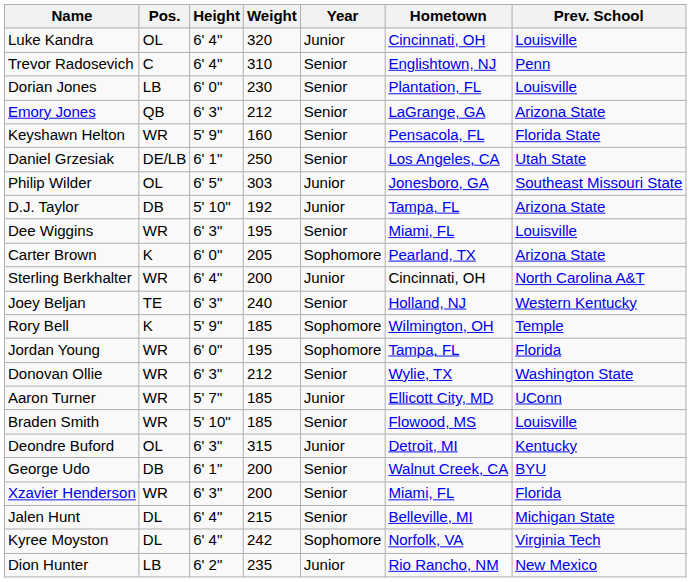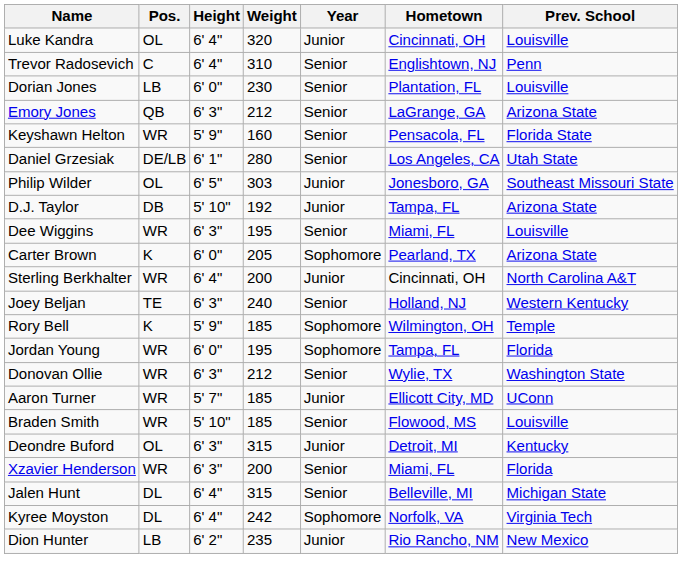 <table class="wikitable sortable">
 <tr>
 <th>Name</th>
 <th>Pos.</th>
 <th>Height</th>
 <th>Weight</th>
 <th>Year</th>
 <th>Hometown</th>
 <th class="unsortable">Prev. School</th>
 </tr>
 <tr>
 <td>Luke Kandra</td>
 <td>OL</td>
 <td>6' 4"</td>
 <td>320</td>
 <td> Junior</td>
 <td><a href='#'>Cincinnati, OH</a></td>
 <td><a href='#'>Louisville</a></td>
 </tr>
 <tr>
 <td>Trevor Radosevich</td>
 <td>C</td>
 <td>6' 4"</td>
 <td>310</td>
 <td> Senior</td>
 <td><a href='#'>Englishtown, NJ</a></td>
 <td><a href='#'>Penn</a></td>
 </tr>
 <tr>
 <td>Dorian Jones</td>
 <td>LB</td>
 <td>6' 0"</td>
 <td>230</td>
 <td>Senior</td>
 <td><a href='#'>Plantation, FL</a></td>
 <td><a href='#'>Louisville</a></td>
 </tr>
 <tr>
 <td><a href='#'>Emory Jones</a></td>
 <td>QB</td>
 <td>6' 3"</td>
 <td>212</td>
 <td> Senior</td>
 <td><a href='#'>LaGrange, GA</a></td>
 <td><a href='#'>Arizona State</a></td>
 </tr>
 <tr>
 <td>Keyshawn Helton</td>
 <td>WR</td>
 <td>5' 9"</td>
 <td>160</td>
 <td>Senior</td>
 <td><a href='#'>Pensacola, FL</a></td>
 <td><a href='#'>Florida State</a></td>
 </tr>
 <tr>
 <td>Daniel Grzesiak</td>
 <td>DE/LB</td>
 <td>6' 1"</td>
-<td>250</td>
+<td>280</td>
 <td> Senior</td>
 <td><a href='#'>Los Angeles, CA</a></td>
 <td><a href='#'>Utah State</a></td>
 </tr>
 <tr>
 <td>Philip Wilder</td>
 <td>OL</td>
 <td>6' 5"</td>
 <td>303</td>
 <td> Junior</td>
 <td><a href='#'>Jonesboro, GA</a></td>
 <td><a href='#'>Southeast Missouri State</a></td>
 </tr>
 <tr>
 <td>D.J. Taylor</td>
 <td>DB</td>
 <td>5' 10"</td>
 <td>192</td>
 <td> Junior</td>
 <td><a href='#'>Tampa, FL</a></td>
 <td><a href='#'>Arizona State</a></td>
 </tr>
 <tr>
 <td>Dee Wiggins</td>
 <td>WR</td>
 <td>6' 3"</td>
 <td>195</td>
 <td> Senior</td>
 <td><a href='#'>Miami, FL</a></td>
 <td><a href='#'>Louisville</a></td>
 </tr>
 <tr>
 <td>Carter Brown</td>
 <td>K</td>
 <td>6' 0"</td>
 <td>205</td>
 <td>Sophomore</td>
 <td><a href='#'>Pearland, TX</a></td>
 <td><a href='#'>Arizona State</a></td>
 </tr>
 <tr>
 <td>Sterling Berkhalter</td>
 <td>WR</td>
 <td>6' 4"</td>
 <td>200</td>
 <td>Junior</td>
 <td>Cincinnati, OH</td>
 <td><a href='#'>North Carolina A&T</a></td>
 </tr>
 <tr>
 <td>Joey Beljan</td>
 <td>TE</td>
 <td>6' 3"</td>
 <td>240</td>
 <td> Senior</td>
 <td><a href='#'>Holland, NJ</a></td>
 <td><a href='#'>Western Kentucky</a></td>
 </tr>
 <tr>
 <td>Rory Bell</td>
 <td>K</td>
 <td>5' 9"</td>
 <td>185</td>
 <td>Sophomore</td>
 <td><a href='#'>Wilmington, OH</a></td>
 <td><a href='#'>Temple</a></td>
 </tr>
 <tr>
 <td>Jordan Young</td>
 <td>WR</td>
 <td>6' 0"</td>
 <td>195</td>
 <td> Sophomore</td>
 <td><a href='#'>Tampa, FL</a></td>
 <td><a href='#'>Florida</a></td>
 </tr>
 <tr>
 <td>Donovan Ollie</td>
 <td>WR</td>
 <td>6' 3"</td>
 <td>212</td>
 <td> Senior</td>
 <td><a href='#'>Wylie, TX</a></td>
 <td><a href='#'>Washington State</a></td>
 </tr>
 <tr>
 <td>Aaron Turner</td>
 <td>WR</td>
 <td>5' 7"</td>
 <td>185</td>
 <td>Junior</td>
 <td><a href='#'>Ellicott City, MD</a></td>
 <td><a href='#'>UConn</a></td>
 </tr>
 <tr>
 <td>Braden Smith</td>
 <td>WR</td>
 <td>5' 10"</td>
 <td>185</td>
 <td> Senior</td>
 <td><a href='#'>Flowood, MS</a></td>
 <td><a href='#'>Louisville</a></td>
 </tr>
 <tr>
 <td>Deondre Buford</td>
 <td>OL</td>
 <td>6' 3"</td>
 <td>315</td>
 <td> Junior</td>
 <td><a href='#'>Detroit, MI</a></td>
 <td><a href='#'>Kentucky</a></td>
 </tr>
 <tr>
-<td>George Udo</td>
-<td>DB</td>
-<td>6' 1"</td>
-<td>200</td>
-<td>Senior</td>
-<td><a href='#'>Walnut Creek, CA</a></td>
-<td><a href='#'>BYU</a></td>
-</tr>
-<tr>
 <td><a href='#'>Xzavier Henderson</a></td>
 <td>WR</td>
 <td>6' 3"</td>
 <td>200</td>
 <td>Senior</td>
 <td><a href='#'>Miami, FL</a></td>
 <td><a href='#'>Florida</a></td>
 </tr>
 <tr>
 <td>Jalen Hunt</td>
 <td>DL</td>
 <td>6' 4"</td>
-<td>215</td>
+<td>315</td>
 <td> Senior</td>
 <td><a href='#'>Belleville, MI</a></td>
 <td><a href='#'>Michigan State</a></td>
 </tr>
 <tr>
 <td>Kyree Moyston</td>
 <td>DL</td>
 <td>6' 4"</td>
 <td>242</td>
 <td>Sophomore</td>
 <td><a href='#'>Norfolk, VA</a></td>
 <td><a href='#'>Virginia Tech</a></td>
 </tr>
 <tr>
 <td>Dion Hunter</td>
 <td>LB</td>
 <td>6' 2"</td>
 <td>235</td>
 <td> Junior</td>
 <td><a href='#'>Rio Rancho, NM</a></td>
 <td><a href='#'>New Mexico</a></td>
 </tr>
 </table>
